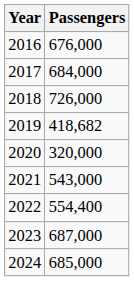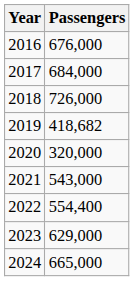 <table class="wikitable sortable" style="font-size: 95%" width= align=>
 <tr>
 <th>Year</th>
 <th>Passengers</th>
 </tr>
 <tr>
 <td>2016</td>
 <td>676,000</td>
 </tr>
 <tr>
 <td>2017</td>
 <td>684,000</td>
 </tr>
 <tr>
 <td>2018</td>
 <td>726,000</td>
 </tr>
 <tr>
 <td>2019</td>
 <td>418,682</td>
 </tr>
 <tr>
 <td>2020</td>
 <td>320,000</td>
 </tr>
 <tr>
 <td>2021</td>
 <td>543,000</td>
 </tr>
 <tr>
 <td>2022</td>
 <td>554,400</td>
 </tr>
 <tr>
 <td>2023</td>
-<td>687,000</td>
+<td>629,000</td>
 </tr>
 <tr>
 <td>2024</td>
-<td>685,000</td>
+<td>665,000</td>
 </tr>
 </table>
